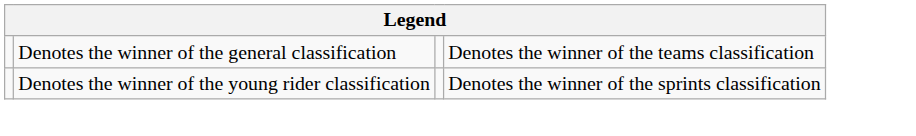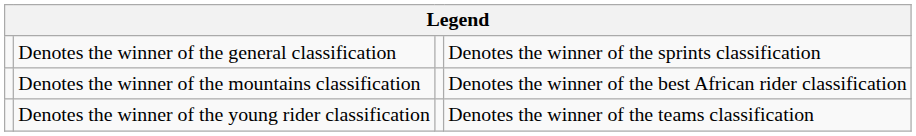 <table class="wikitable">
 <tr>
 <th colspan="4">Legend</th>
 </tr>
 <tr>
 <td></td>
 <td>Denotes the winner of the general classification</td>
 <td></td>
-<td>Denotes the winner of the teams classification</td>
+<td>Denotes the winner of the sprints classification</td>
+</tr>
+<tr>
+<td></td>
+<td>Denotes the winner of the mountains classification</td>
+<td></td>
+<td>Denotes the winner of the best African rider classification</td>
 </tr>
 <tr>
 <td></td>
 <td>Denotes the winner of the young rider classification</td>
 <td></td>
-<td>Denotes the winner of the sprints classification</td>
+<td>Denotes the winner of the teams classification</td>
 </tr>
 </table>
